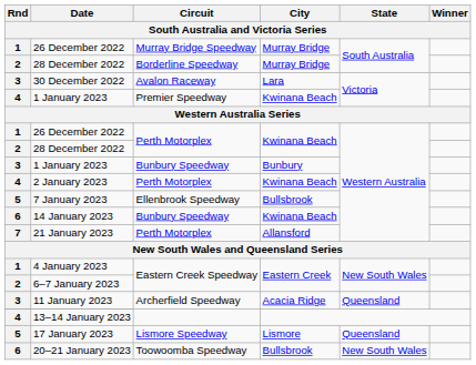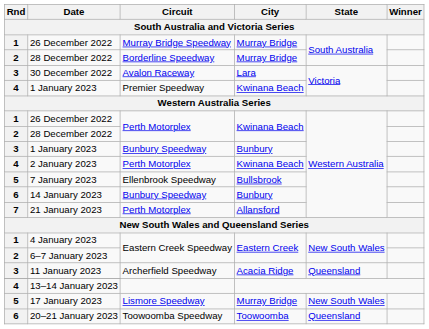 <table class="wikitable" style="font-size: 85%">
 <tr>
 <th>Rnd</th>
 <th>Date</th>
 <th>Circuit</th>
 <th>City</th>
 <th>State</th>
 <th>Winner</th>
 </tr>
 <tr>
 <th colspan="6">South Australia and Victoria Series</th>
 </tr>
 <tr>
 <th>1</th>
 <td>26 December 2022</td>
 <td><a href='#'>Murray Bridge Speedway</a></td>
 <td><a href='#'>Murray Bridge</a></td>
 <td rowspan=2> <a href='#'>South Australia</a></td>
 <td></td>
 </tr>
 <tr>
 <th>2</th>
 <td>28 December 2022</td>
 <td><a href='#'>Borderline Speedway</a></td>
 <td><a href='#'>Murray Bridge</a></td>
 <td></td>
 </tr>
 <tr>
 <th>3</th>
 <td>30 December 2022</td>
 <td><a href='#'>Avalon Raceway</a></td>
 <td><a href='#'>Lara</a></td>
 <td rowspan=2> <a href='#'>Victoria</a></td>
 <td></td>
 </tr>
 <tr>
 <th>4</th>
 <td>1 January 2023</td>
 <td>Premier Speedway</td>
 <td><a href='#'>Kwinana Beach</a></td>
 <td></td>
 </tr>
 <tr>
 <th colspan="6">Western Australia Series</th>
 </tr>
 <tr>
 <th>1</th>
 <td>26 December 2022</td>
 <td rowspan=2><a href='#'>Perth Motorplex</a></td>
 <td rowspan=2><a href='#'>Kwinana Beach</a></td>
 <td rowspan=7> <a href='#'>Western Australia</a></td>
 <td></td>
 </tr>
 <tr>
 <th>2</th>
 <td>28 December 2022</td>
 <td></td>
 </tr>
 <tr>
 <th>3</th>
 <td>1 January 2023</td>
 <td><a href='#'>Bunbury Speedway</a></td>
 <td><a href='#'>Bunbury</a></td>
 <td></td>
 </tr>
 <tr>
 <th>4</th>
 <td>2 January 2023</td>
 <td><a href='#'>Perth Motorplex</a></td>
 <td><a href='#'>Kwinana Beach</a></td>
 <td></td>
 </tr>
 <tr>
 <th>5</th>
 <td>7 January 2023</td>
 <td>Ellenbrook Speedway</td>
 <td><a href='#'>Bullsbrook</a></td>
 <td></td>
 </tr>
 <tr>
 <th>6</th>
 <td>14 January 2023</td>
 <td><a href='#'>Bunbury Speedway</a></td>
-<td><a href='#'>Kwinana Beach</a></td>
+<td><a href='#'>Bunbury</a></td>
 <td></td>
 </tr>
 <tr>
 <th>7</th>
 <td>21 January 2023</td>
 <td><a href='#'>Perth Motorplex</a></td>
 <td><a href='#'>Allansford</a></td>
 <td></td>
 </tr>
 <tr>
 <th colspan="6">New South Wales and Queensland Series</th>
 </tr>
 <tr>
 <th>1</th>
 <td>4 January 2023</td>
 <td rowspan=2>Eastern Creek Speedway</td>
 <td rowspan=2><a href='#'>Eastern Creek</a></td>
 <td rowspan=2> <a href='#'>New South Wales</a></td>
 <td></td>
 </tr>
 <tr>
 <th>2</th>
 <td>6–7 January 2023</td>
 <td></td>
 </tr>
 <tr>
 <th>3</th>
 <td>11 January 2023</td>
 <td rowspan=2>Archerfield Speedway</td>
 <td rowspan=2><a href='#'>Acacia Ridge</a></td>
 <td rowspan=2> <a href='#'>Queensland</a></td>
 <td></td>
 </tr>
 <tr>
 </tr>
 <tr>
 <th>4</th>
 <td>13–14 January 2023</td>
 <td></td>
 </tr>
 <tr>
 <th>5</th>
 <td>17 January 2023</td>
 <td><a href='#'>Lismore Speedway</a></td>
-<td><a href='#'>Lismore</a></td>
-<td> <a href='#'>Queensland</a></td>
+<td><a href='#'>Murray Bridge</a></td>
+<td> <a href='#'>New South Wales</a></td>
 <td></td>
 </tr>
 <tr>
 <th>6</th>
 <td>20–21 January 2023</td>
 <td>Toowoomba Speedway</td>
-<td><a href='#'>Bullsbrook</a></td>
-<td> <a href='#'>New South Wales</a></td>
+<td><a href='#'>Toowoomba</a></td>
+<td> <a href='#'>Queensland</a></td>
 <td></td>
 </tr>
 </table>
